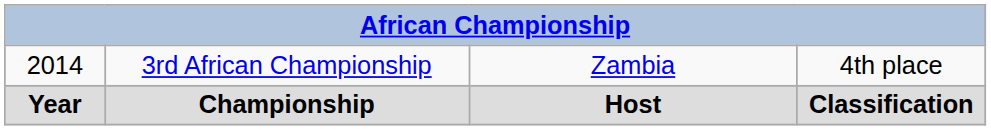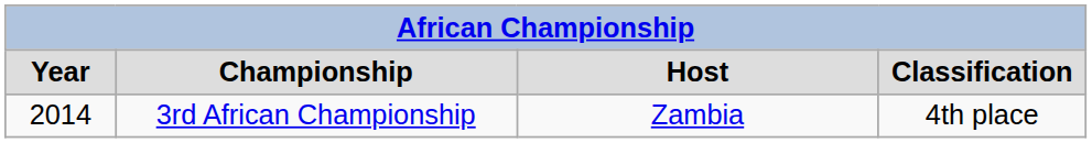 <table class="wikitable" style=font-size:90%>
 <tr align=center style="background:#B0C4DE;">
 <td colspan=4><strong><a href='#'>African Championship</a></strong></td>
+</tr>
+<tr align=center bgcolor="#dddddd">
+<td width=50><strong>Year</strong></td>
+<td width=200><strong>Championship</strong></td>
+<td width=180><strong>Host</strong></td>
+<td width=100><strong>Classification</strong></td>
 </tr>
 <tr align=center>
 <td>2014</td>
 <td><a href='#'>3rd African Championship</a></td>
 <td><a href='#'>Zambia</a></td>
 <td align="center">4th place</td>
 </tr>
-<tr align=center bgcolor="#dddddd">
-<td width=50><strong>Year</strong></td>
-<td width=200><strong>Championship</strong></td>
-<td width=180><strong>Host</strong></td>
-<td width=100><strong>Classification</strong></td>
-</tr>
 </table>
